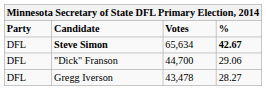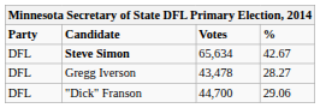 <table class="wikitable">
 <tr>
 <th colspan="4">Minnesota Secretary of State DFL Primary Election, 2014</th>
 </tr>
 <tr>
 <td><strong>Party</strong></td>
 <td><strong>Candidate</strong></td>
 <td><strong>Votes</strong></td>
 <td><strong>%</strong></td>
 </tr>
 <tr>
 <td>DFL</td>
 <td><strong>Steve Simon</strong></td>
 <td>65,634</td>
-<td><strong>42.67</strong></td>
+<td>42.67</td>
+</tr>
+<tr>
+<td>DFL</td>
+<td>Gregg Iverson</td>
+<td>43,478</td>
+<td>28.27</td>
 </tr>
 <tr>
 <td>DFL</td>
 <td>"Dick" Franson</td>
 <td>44,700</td>
 <td>29.06</td>
 </tr>
-<tr>
-<td>DFL</td>
-<td>Gregg Iverson</td>
-<td>43,478</td>
-<td>28.27</td>
-</tr>
 </table>
